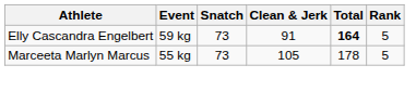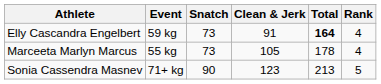 <table class="wikitable" style="font-size:90%">
 <tr>
 <th>Athlete</th>
 <th>Event</th>
 <th>Snatch</th>
 <th>Clean & Jerk</th>
 <th>Total</th>
 <th>Rank</th>
 </tr>
 <tr align=center>
 <td align=left>Elly Cascandra Engelbert</td>
 <td align=left>59 kg</td>
 <td>73</td>
 <td>91</td>
 <td><strong>164</strong></td>
-<td>5</td>
+<td>4</td>
 </tr>
 <tr align=center>
 <td align=left>Marceeta Marlyn Marcus</td>
 <td align=left>55 kg</td>
 <td>73</td>
 <td>105</td>
 <td>178</td>
+<td>4</td>
+</tr>
+<tr align=center>
+<td align=left>Sonia Cassendra Masnev</td>
+<td align=left>71+ kg</td>
+<td>90</td>
+<td>123</td>
+<td>213</td>
 <td>5</td>
 </tr>
 </table>
